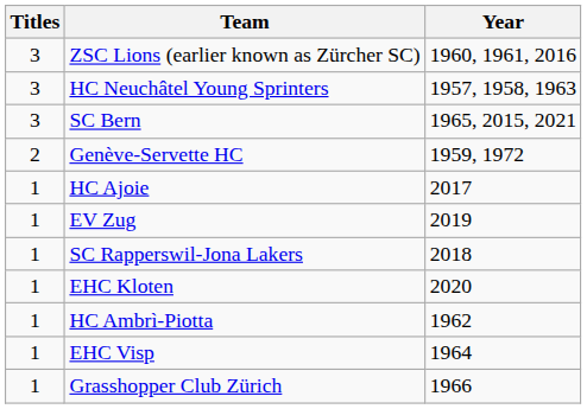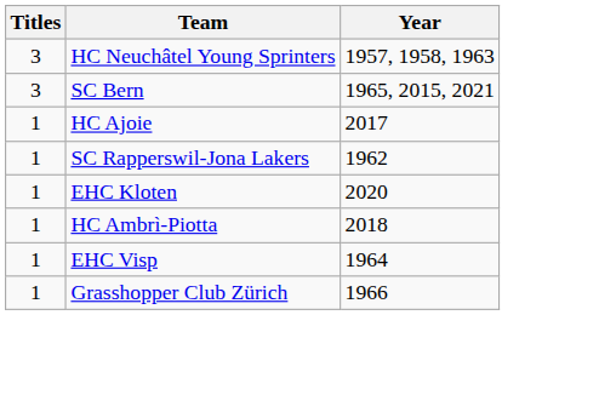 <table class="wikitable">
 <tr>
 <th>Titles</th>
 <th>Team</th>
 <th>Year</th>
-</tr>
-<tr>
-<td align=center>3</td>
-<td><a href='#'>ZSC Lions</a> (earlier known as Zürcher SC)</td>
-<td>1960, 1961, 2016</td>
 </tr>
 <tr>
 <td align=center>3</td>
 <td><a href='#'>HC Neuchâtel Young Sprinters</a></td>
 <td>1957, 1958, 1963</td>
 </tr>
 <tr>
 <td align=center>3</td>
 <td><a href='#'>SC Bern</a></td>
 <td>1965, 2015, 2021</td>
 </tr>
 <tr>
-<td align=center>2</td>
-<td><a href='#'>Genève-Servette HC</a></td>
-<td>1959, 1972</td>
-</tr>
-<tr>
 <td align=center>1</td>
 <td><a href='#'>HC Ajoie</a></td>
 <td>2017</td>
 </tr>
 <tr>
 <td align=center>1</td>
-<td><a href='#'>EV Zug</a></td>
-<td>2019</td>
-</tr>
-<tr>
-<td align=center>1</td>
 <td><a href='#'>SC Rapperswil-Jona Lakers</a></td>
-<td>2018</td>
+<td>1962</td>
 </tr>
 <tr>
 <td align=center>1</td>
 <td><a href='#'>EHC Kloten</a></td>
 <td>2020</td>
 </tr>
 <tr>
 <td align=center>1</td>
 <td><a href='#'>HC Ambrì-Piotta</a></td>
-<td>1962</td>
+<td>2018</td>
 </tr>
 <tr>
 <td align=center>1</td>
 <td><a href='#'>EHC Visp</a></td>
 <td>1964</td>
 </tr>
 <tr>
 <td align=center>1</td>
 <td><a href='#'>Grasshopper Club Zürich</a></td>
 <td>1966</td>
 </tr>
 </table>
